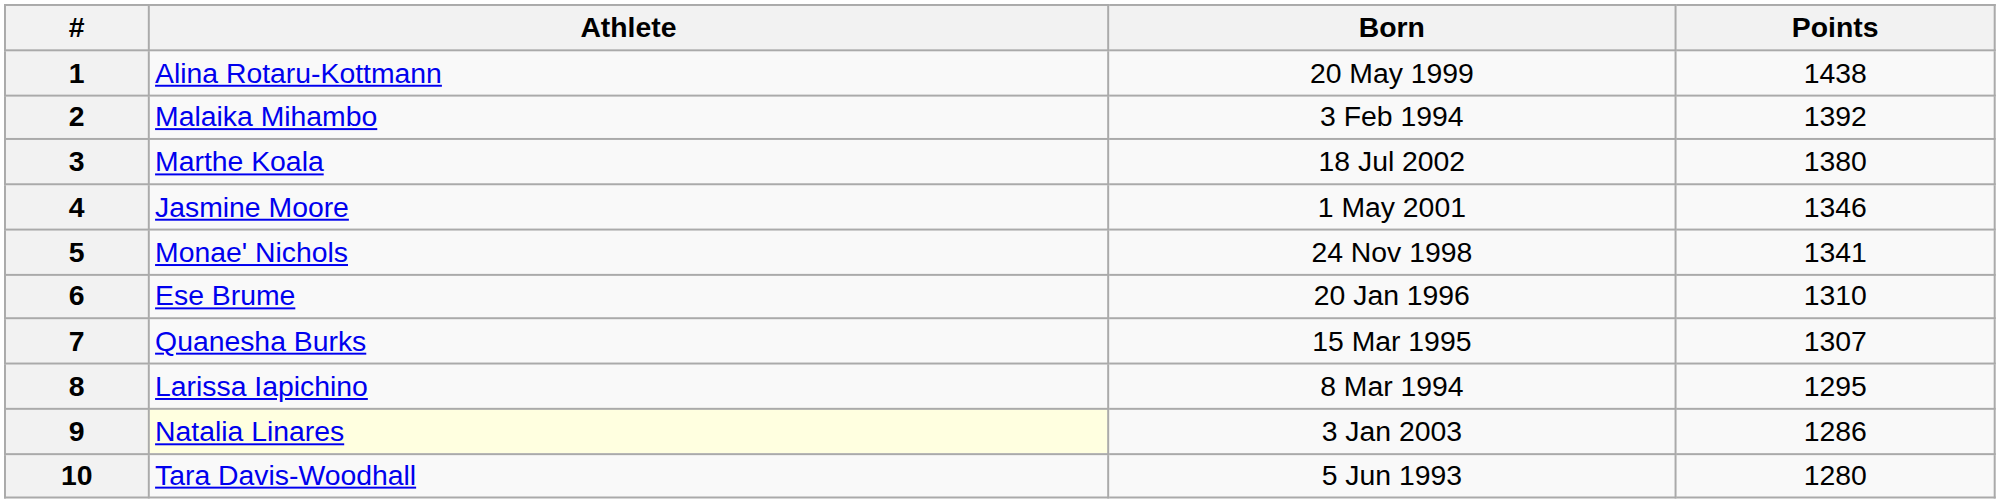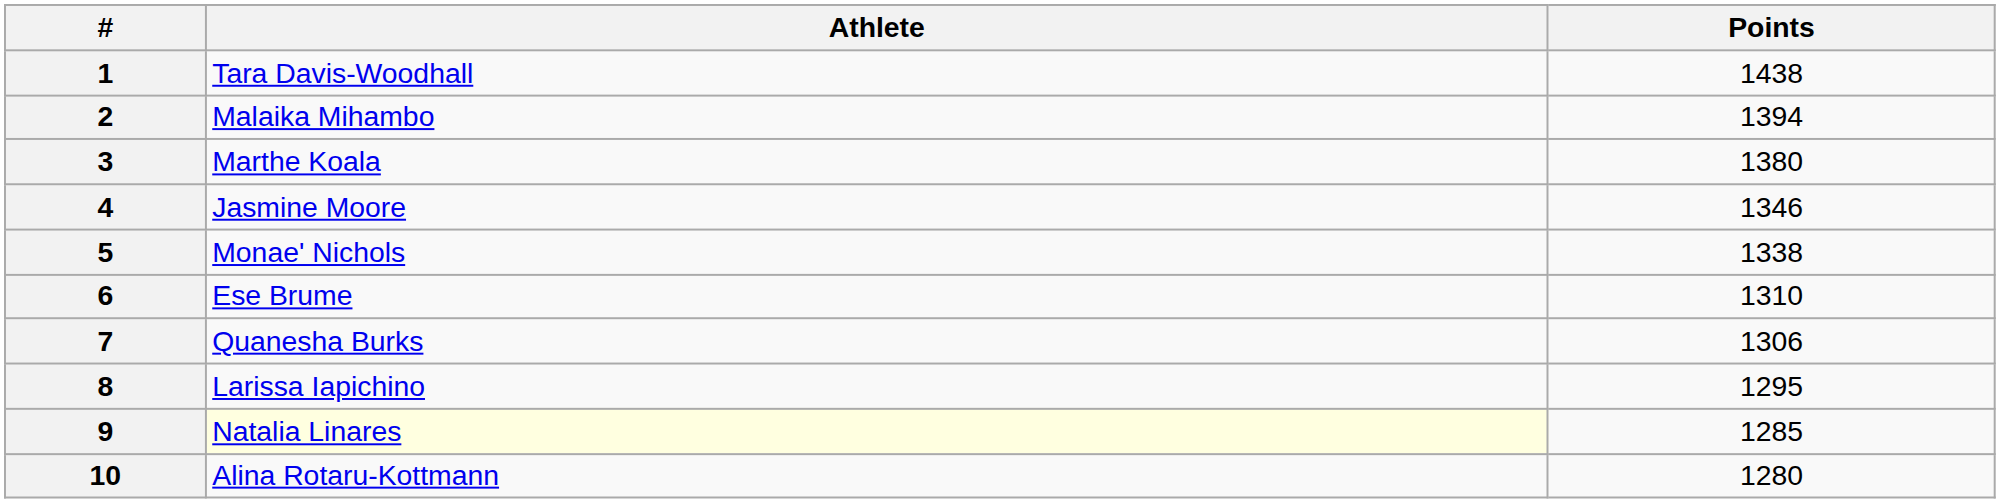 <table class="wikitable" width=80% style="font-size:90%; text-align:center;">
 <tr>
 <th>#</th>
 <th>Athlete</th>
-<th>Born</th>
 <th>Points</th>
 </tr>
 <tr>
 <th>1</th>
-<td align=left> <a href='#'>Alina Rotaru-Kottmann</a></td>
-<td>20 May 1999</td>
+<td align=left> <a href='#'>Tara Davis-Woodhall</a></td>
 <td>1438</td>
 </tr>
 <tr>
 <th>2</th>
 <td align=left> <a href='#'>Malaika Mihambo</a></td>
-<td>3 Feb 1994</td>
-<td>1392</td>
+<td>1394</td>
 </tr>
 <tr>
 <th>3</th>
 <td align=left> <a href='#'>Marthe Koala</a></td>
-<td>18 Jul 2002</td>
 <td>1380</td>
 </tr>
 <tr>
 <th>4</th>
 <td align=left> <a href='#'>Jasmine Moore</a></td>
-<td>1 May 2001</td>
 <td>1346</td>
 </tr>
 <tr>
 <th>5</th>
 <td align=left> <a href='#'>Monae' Nichols</a></td>
-<td>24 Nov 1998</td>
-<td>1341</td>
+<td>1338</td>
 </tr>
 <tr>
 <th>6</th>
 <td align=left> <a href='#'>Ese Brume</a></td>
-<td>20 Jan 1996</td>
 <td>1310</td>
 </tr>
 <tr>
 <th>7</th>
 <td align=left> <a href='#'>Quanesha Burks</a></td>
-<td>15 Mar 1995</td>
-<td>1307</td>
+<td>1306</td>
 </tr>
 <tr>
 <th>8</th>
 <td align=left> <a href='#'>Larissa Iapichino</a></td>
-<td>8 Mar 1994</td>
 <td>1295</td>
 </tr>
 <tr>
 <th>9</th>
 <td align=left style="background: lightyellow;"> <a href='#'>Natalia Linares</a></td>
-<td>3 Jan 2003</td>
-<td>1286</td>
+<td>1285</td>
 </tr>
 <tr>
 <th>10</th>
-<td align=left> <a href='#'>Tara Davis-Woodhall</a></td>
-<td>5 Jun 1993</td>
+<td align=left> <a href='#'>Alina Rotaru-Kottmann</a></td>
 <td>1280</td>
 </tr>
 </table>
